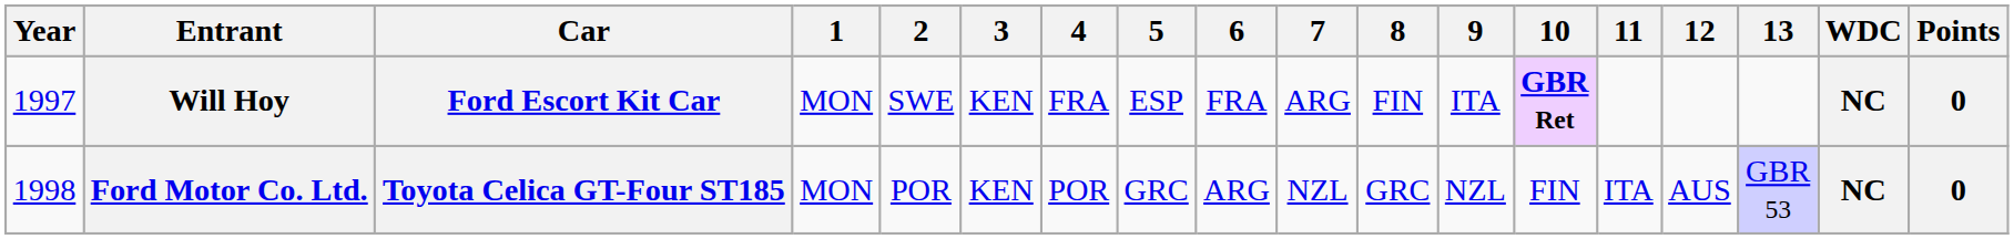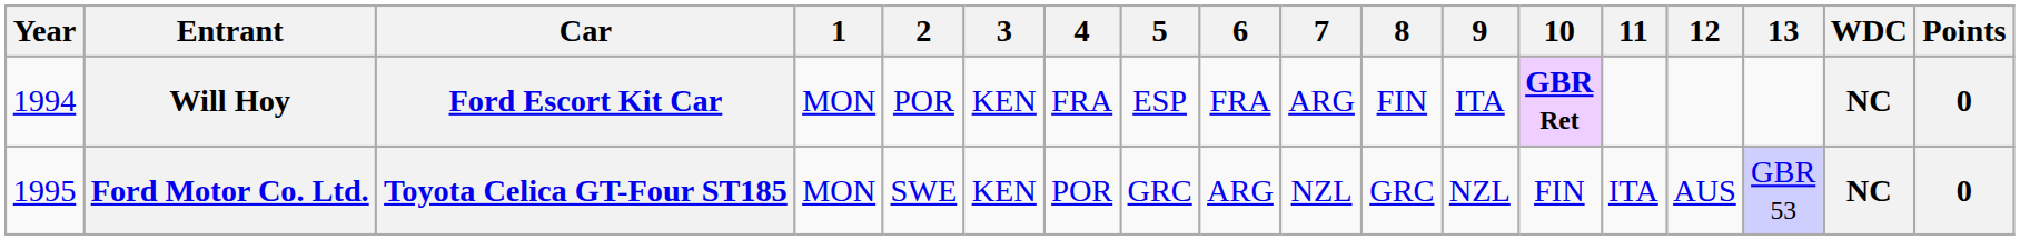 <table class="wikitable" style="text-align:center; font-size:85%">
 <tr>
 <th>Year</th>
 <th>Entrant</th>
 <th>Car</th>
 <th>1</th>
 <th>2</th>
 <th>3</th>
 <th>4</th>
 <th>5</th>
 <th>6</th>
 <th>7</th>
 <th>8</th>
 <th>9</th>
 <th>10</th>
 <th>11</th>
 <th>12</th>
 <th>13</th>
 <th>WDC</th>
 <th>Points</th>
 </tr>
 <tr>
-<td><a href='#'>1997</a></td>
+<td><a href='#'>1994</a></td>
 <th nowrap>Will Hoy</th>
 <th nowrap><a href='#'>Ford Escort Kit Car</a></th>
 <td><a href='#'>MON</a></td>
-<td><a href='#'>SWE</a></td>
+<td><a href='#'>POR</a></td>
 <td><a href='#'>KEN</a></td>
 <td><a href='#'>FRA</a></td>
 <td><a href='#'>ESP</a></td>
 <td><a href='#'>FRA</a></td>
 <td><a href='#'>ARG</a></td>
 <td><a href='#'>FIN</a></td>
 <td><a href='#'>ITA</a></td>
 <td style="background:#EFCFFF;"><strong><a href='#'>GBR</a><br><small>Ret</small></strong></td>
 <td></td>
 <td></td>
 <td></td>
 <th>NC</th>
 <th>0</th>
 </tr>
 <tr>
-<td><a href='#'>1998</a></td>
+<td><a href='#'>1995</a></td>
 <th nowrap><a href='#'>Ford Motor Co. Ltd.</a></th>
 <th nowrap><a href='#'>Toyota Celica GT-Four ST185</a></th>
 <td><a href='#'>MON</a></td>
-<td><a href='#'>POR</a></td>
+<td><a href='#'>SWE</a></td>
 <td><a href='#'>KEN</a></td>
 <td><a href='#'>POR</a></td>
 <td><a href='#'>GRC</a></td>
 <td><a href='#'>ARG</a></td>
 <td><a href='#'>NZL</a></td>
 <td><a href='#'>GRC</a></td>
 <td><a href='#'>NZL</a></td>
 <td><a href='#'>FIN</a></td>
 <td><a href='#'>ITA</a></td>
 <td><a href='#'>AUS</a></td>
 <td style="background:#CFCFFF;"><a href='#'>GBR</a><br><small>53</small></td>
 <th>NC</th>
 <th>0</th>
 </tr>
 </table>
